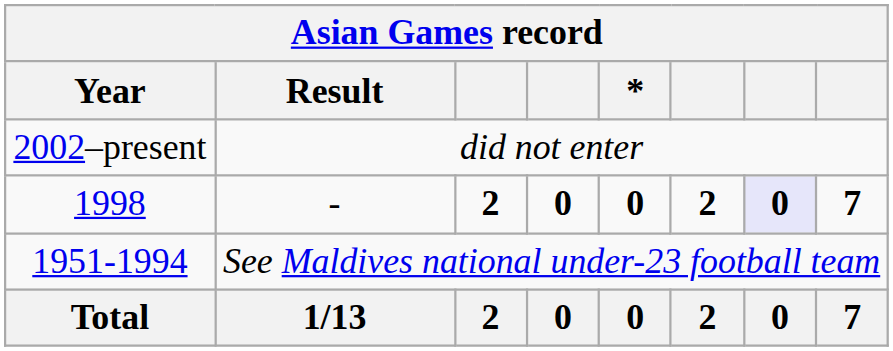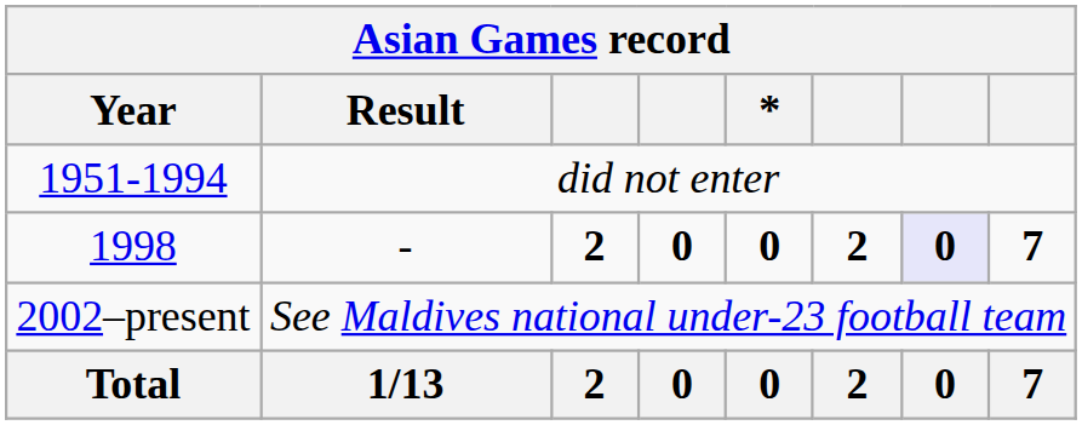 <table class="wikitable" style="text-align: center;">
 <tr>
 <th colspan=9><a href='#'>Asian Games</a> record</th>
 </tr>
 <tr>
 <th>Year</th>
 <th>Result</th>
 <th></th>
 <th></th>
 <th>*</th>
 <th></th>
 <th></th>
 <th></th>
 </tr>
 <tr>
-<td><a href='#'>2002</a>–present</td>
+<td><a href='#'>1951-1994</a></td>
 <td colspan=7><em>did not enter</em></td>
 </tr>
 <tr>
 <td> <a href='#'>1998</a></td>
 <td>-</td>
 <td><strong>2</strong></td>
 <td><strong>0</strong></td>
 <td><strong>0</strong></td>
 <td><strong>2</strong></td>
 <td style="background: lavender;"><strong>0</strong></td>
 <td><strong>7</strong></td>
 </tr>
 <tr>
-<td><a href='#'>1951-1994</a></td>
+<td><a href='#'>2002</a>–present</td>
 <td colspan=8><em>See <a href='#'>Maldives national under-23 football team</a></em></td>
 </tr>
 <tr>
 <th><strong>Total</strong></th>
 <th><strong>1/13</strong></th>
 <th><strong>2</strong></th>
 <th><strong>0</strong></th>
 <th><strong>0</strong></th>
 <th><strong>2</strong></th>
 <th><strong>0</strong></th>
 <th><strong>7</strong></th>
 </tr>
 </table>
